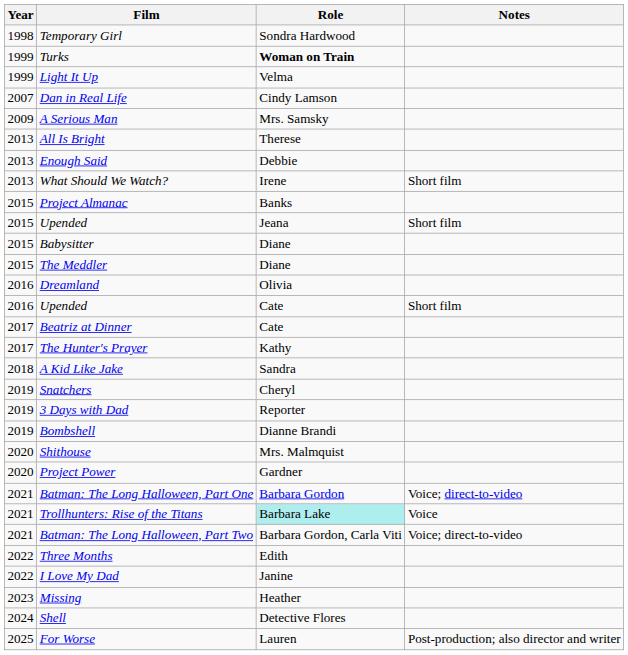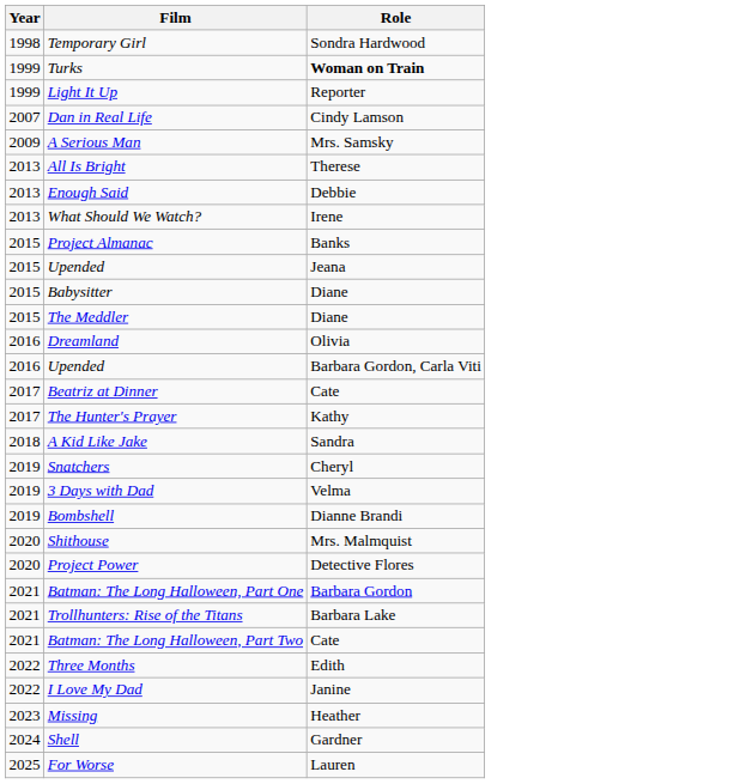 <table class="wikitable sortable">
 <tr>
 <th>Year</th>
 <th>Film</th>
 <th>Role</th>
-<th class="unsortable">Notes</th>
 </tr>
 <tr>
 <td>1998</td>
 <td><em>Temporary Girl</em></td>
 <td>Sondra Hardwood</td>
-<td></td>
 </tr>
 <tr>
 <td>1999</td>
 <td><em>Turks</em></td>
 <td><strong>Woman on Train</strong></td>
-<td></td>
 </tr>
 <tr>
 <td>1999</td>
 <td><em><a href='#'>Light It Up</a></em></td>
-<td>Velma</td>
-<td></td>
+<td>Reporter</td>
 </tr>
 <tr>
 <td>2007</td>
 <td><em><a href='#'>Dan in Real Life</a></em></td>
 <td>Cindy Lamson</td>
-<td></td>
 </tr>
 <tr>
 <td>2009</td>
 <td><em><a href='#'>A Serious Man</a></em></td>
 <td>Mrs. Samsky</td>
-<td></td>
 </tr>
 <tr>
 <td>2013</td>
 <td><em><a href='#'>All Is Bright</a></em></td>
 <td>Therese</td>
-<td></td>
 </tr>
 <tr>
 <td>2013</td>
 <td><em><a href='#'>Enough Said</a></em></td>
 <td>Debbie</td>
-<td></td>
 </tr>
 <tr>
 <td>2013</td>
 <td><em>What Should We Watch?</em></td>
 <td>Irene</td>
-<td>Short film</td>
 </tr>
 <tr>
 <td>2015</td>
 <td><em><a href='#'>Project Almanac</a></em></td>
 <td>Banks</td>
-<td></td>
 </tr>
 <tr>
 <td>2015</td>
 <td><em>Upended</em></td>
 <td>Jeana</td>
-<td>Short film</td>
 </tr>
 <tr>
 <td>2015</td>
 <td><em>Babysitter</em></td>
 <td>Diane</td>
-<td></td>
 </tr>
 <tr>
 <td>2015</td>
 <td><em><a href='#'>The Meddler</a></em></td>
 <td>Diane</td>
-<td></td>
 </tr>
 <tr>
 <td>2016</td>
 <td><em><a href='#'>Dreamland</a></em></td>
 <td>Olivia</td>
-<td></td>
 </tr>
 <tr>
 <td>2016</td>
 <td><em>Upended</em></td>
-<td>Cate</td>
-<td>Short film</td>
+<td>Barbara Gordon, Carla Viti</td>
 </tr>
 <tr>
 <td>2017</td>
 <td><em><a href='#'>Beatriz at Dinner</a></em></td>
 <td>Cate</td>
-<td></td>
 </tr>
 <tr>
 <td>2017</td>
 <td><em><a href='#'>The Hunter's Prayer</a></em></td>
 <td>Kathy</td>
-<td></td>
 </tr>
 <tr>
 <td>2018</td>
 <td><em><a href='#'>A Kid Like Jake</a></em></td>
 <td>Sandra</td>
-<td></td>
 </tr>
 <tr>
 <td>2019</td>
 <td><em><a href='#'>Snatchers</a></em></td>
 <td>Cheryl</td>
-<td></td>
 </tr>
 <tr>
 <td>2019</td>
 <td><em><a href='#'>3 Days with Dad</a></em></td>
-<td>Reporter</td>
-<td></td>
+<td>Velma</td>
 </tr>
 <tr>
 <td>2019</td>
 <td><em><a href='#'>Bombshell</a></em></td>
 <td>Dianne Brandi</td>
-<td></td>
 </tr>
 <tr>
 <td>2020</td>
 <td><em><a href='#'>Shithouse</a></em></td>
 <td>Mrs. Malmquist</td>
-<td></td>
 </tr>
 <tr>
 <td>2020</td>
 <td><em><a href='#'>Project Power</a></em></td>
-<td>Gardner</td>
-<td></td>
+<td>Detective Flores</td>
 </tr>
 <tr>
 <td>2021</td>
 <td><em><a href='#'>Batman: The Long Halloween, Part One</a></em></td>
 <td><a href='#'>Barbara Gordon</a></td>
-<td>Voice; <a href='#'>direct-to-video</a></td>
 </tr>
 <tr>
 <td>2021</td>
 <td><em><a href='#'>Trollhunters: Rise of the Titans</a></em></td>
-<td style="background: paleturquoise;">Barbara Lake</td>
-<td>Voice</td>
+<td>Barbara Lake</td>
 </tr>
 <tr>
 <td>2021</td>
 <td><em><a href='#'>Batman: The Long Halloween, Part Two</a></em></td>
-<td>Barbara Gordon, Carla Viti</td>
-<td>Voice; direct-to-video</td>
+<td>Cate</td>
 </tr>
 <tr>
 <td>2022</td>
 <td><em><a href='#'>Three Months</a></em></td>
 <td>Edith</td>
-<td></td>
 </tr>
 <tr>
 <td>2022</td>
 <td><em><a href='#'>I Love My Dad</a></em></td>
 <td>Janine</td>
-<td></td>
 </tr>
 <tr>
 <td>2023</td>
 <td><em><a href='#'>Missing</a></em></td>
 <td>Heather</td>
-<td></td>
 </tr>
 <tr>
 <td>2024</td>
 <td><em><a href='#'>Shell</a></em></td>
-<td>Detective Flores</td>
-<td></td>
+<td>Gardner</td>
 </tr>
 <tr>
 <td>2025</td>
 <td><em><a href='#'>For Worse</a></em></td>
 <td>Lauren</td>
-<td>Post-production; also director and writer</td>
 </tr>
 </table>
